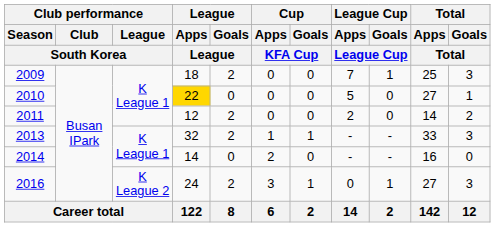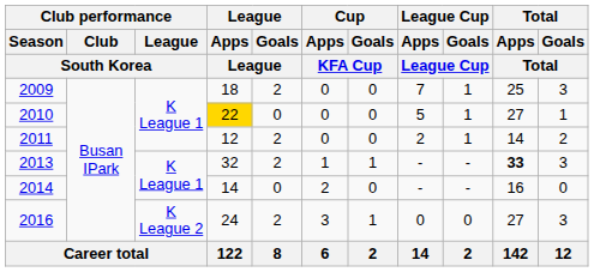 <table class="wikitable" style="text-align:center">
 <tr>
 <th colspan=3>Club performance</th>
 <th colspan=2>League</th>
 <th colspan=2>Cup</th>
 <th colspan=2>League Cup</th>
 <th colspan=2>Total</th>
 </tr>
 <tr>
 <th>Season</th>
 <th>Club</th>
 <th>League</th>
 <th>Apps</th>
 <th>Goals</th>
 <th>Apps</th>
 <th>Goals</th>
 <th>Apps</th>
 <th>Goals</th>
 <th>Apps</th>
 <th>Goals</th>
 </tr>
 <tr>
 <th colspan=3>South Korea</th>
 <th colspan=2>League</th>
 <th colspan=2><a href='#'>KFA Cup</a></th>
 <th colspan=2><a href='#'>League Cup</a></th>
 <th colspan=2>Total</th>
 </tr>
 <tr>
 <td><a href='#'>2009</a></td>
 <td rowspan="6"><a href='#'>Busan IPark</a></td>
 <td rowspan="3"><a href='#'>K League 1</a></td>
 <td>18</td>
 <td>2</td>
 <td>0</td>
 <td>0</td>
 <td>7</td>
 <td>1</td>
 <td>25</td>
 <td>3</td>
 </tr>
 <tr>
 <td><a href='#'>2010</a></td>
 <td style="background: gold;">22</td>
 <td>0</td>
 <td>0</td>
 <td>0</td>
 <td>5</td>
-<td>0</td>
+<td>1</td>
 <td>27</td>
 <td>1</td>
 </tr>
 <tr>
 <td><a href='#'>2011</a></td>
 <td>12</td>
 <td>2</td>
 <td>0</td>
 <td>0</td>
 <td>2</td>
-<td>0</td>
+<td>1</td>
 <td>14</td>
 <td>2</td>
 </tr>
 <tr>
 <td><a href='#'>2013</a></td>
 <td rowspan="2"><a href='#'>K League 1</a></td>
 <td>32</td>
 <td>2</td>
 <td>1</td>
 <td>1</td>
 <td>-</td>
 <td>-</td>
-<td>33</td>
+<td><strong>33</strong></td>
 <td>3</td>
 </tr>
 <tr>
 <td><a href='#'>2014</a></td>
 <td>14</td>
 <td>0</td>
 <td>2</td>
 <td>0</td>
 <td>-</td>
 <td>-</td>
 <td>16</td>
 <td>0</td>
 </tr>
 <tr>
 <td><a href='#'>2016</a></td>
 <td><a href='#'>K League 2</a></td>
 <td>24</td>
 <td>2</td>
 <td>3</td>
 <td>1</td>
 <td>0</td>
-<td>1</td>
+<td>0</td>
 <td>27</td>
 <td>3</td>
 </tr>
 <tr>
 <th colspan=3>Career total</th>
 <th>122</th>
 <th>8</th>
 <th>6</th>
 <th>2</th>
 <th>14</th>
 <th>2</th>
 <th>142</th>
 <th>12</th>
 </tr>
 </table>
